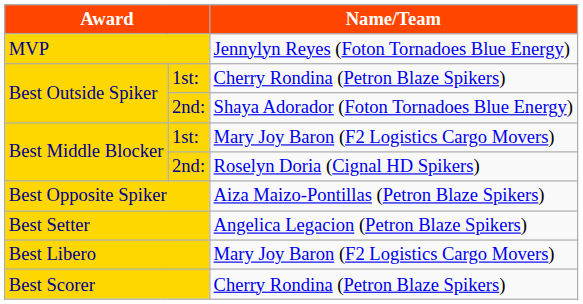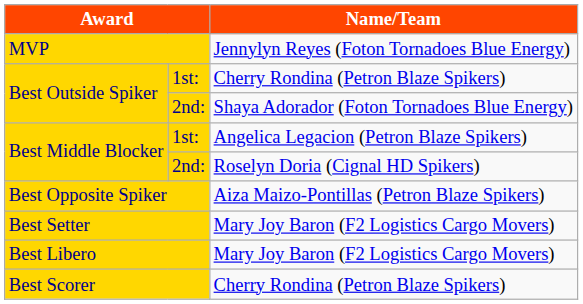 <table class="wikitable">
 <tr>
 <th style="background:#FF4500; color:#FFFFFF;" colspan="2">Award</th>
 <th style="background:#FF4500; color:#FFFFFF;">Name/Team</th>
 </tr>
 <tr>
 <td style="background:#FFD700; color:#00008B;" colspan="2">MVP</td>
 <td> <a href='#'>Jennylyn Reyes</a> (<a href='#'>Foton Tornadoes Blue Energy</a>)</td>
 </tr>
 <tr>
 <td style="background:#FFD700; color:#00008B;" rowspan=2>Best Outside Spiker</td>
 <td style="background:#FFD700; color:#00008B;">1st:</td>
 <td> <a href='#'>Cherry Rondina</a> (<a href='#'>Petron Blaze Spikers</a>)</td>
 </tr>
 <tr>
 <td style="background:#FFD700; color:#00008B;">2nd:</td>
 <td> <a href='#'>Shaya Adorador</a> (<a href='#'>Foton Tornadoes Blue Energy</a>)</td>
 </tr>
 <tr>
 <td style="background:#FFD700; color:#00008B;" rowspan="2">Best Middle Blocker</td>
 <td style="background:#FFD700; color:#00008B;">1st:</td>
-<td> <a href='#'>Mary Joy Baron</a> (<a href='#'>F2 Logistics Cargo Movers</a>)</td>
+<td> <a href='#'>Angelica Legacion</a> (<a href='#'>Petron Blaze Spikers</a>)</td>
 </tr>
 <tr>
 <td style="background:#FFD700; color:#00008B;">2nd:</td>
 <td> <a href='#'>Roselyn Doria</a> (<a href='#'>Cignal HD Spikers</a>)</td>
 </tr>
 <tr>
 <td style="background:#FFD700; color:#00008B;" colspan="2">Best Opposite Spiker</td>
 <td> <a href='#'>Aiza Maizo-Pontillas</a> (<a href='#'>Petron Blaze Spikers</a>)</td>
 </tr>
 <tr>
 <td style="background:#FFD700; color:#00008B;" colspan="2">Best Setter</td>
-<td> <a href='#'>Angelica Legacion</a> (<a href='#'>Petron Blaze Spikers</a>)</td>
+<td> <a href='#'>Mary Joy Baron</a> (<a href='#'>F2 Logistics Cargo Movers</a>)</td>
 </tr>
 <tr>
 <td style="background:#FFD700; color:#00008B;" colspan="2">Best Libero</td>
 <td> <a href='#'>Mary Joy Baron</a> (<a href='#'>F2 Logistics Cargo Movers</a>)</td>
 </tr>
 <tr>
 <td style="background:#FFD700; color:#00008B;" colspan="2">Best Scorer</td>
 <td> <a href='#'>Cherry Rondina</a> (<a href='#'>Petron Blaze Spikers</a>)</td>
 </tr>
 </table>
